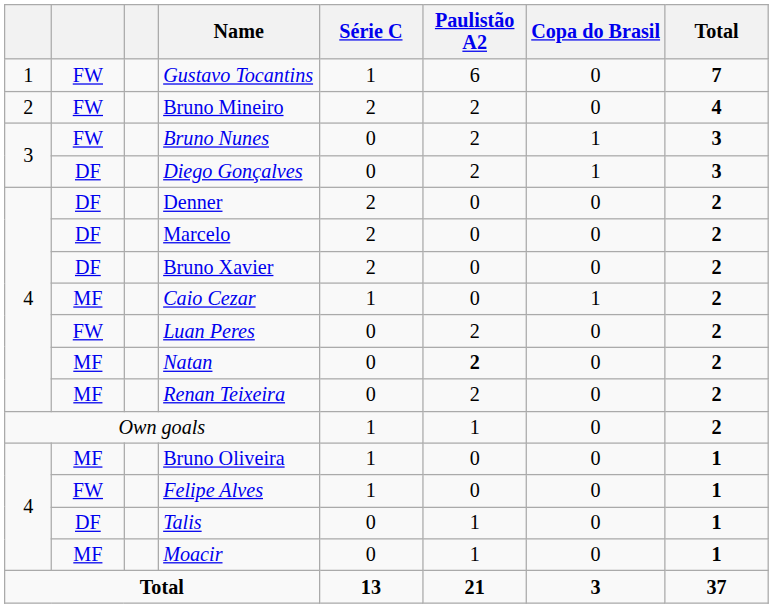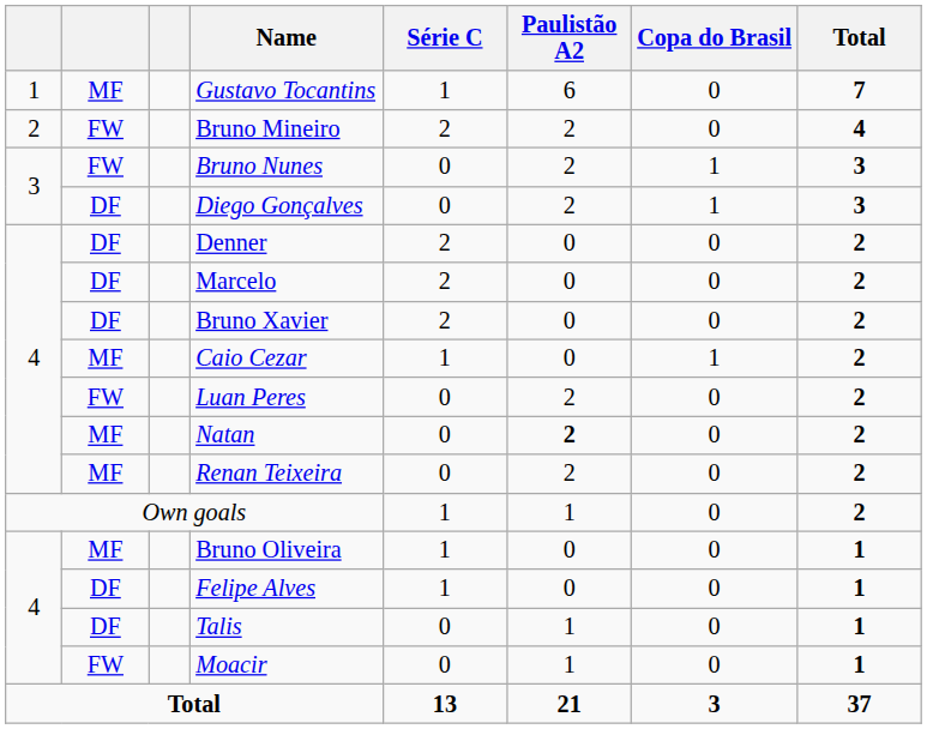 <table class="wikitable sortable" style="text-align:center;">
 <tr>
 <th width="30"></th>
 <th width="50"></th>
 <th width="20"></th>
 <th width="120">Name</th>
 <th width="75"><a href='#'>Série C</a></th>
 <th width="75"><a href='#'>Paulistão A2</a></th>
 <th><a href='#'>Copa do Brasil</a></th>
 <th width="75">Total</th>
 </tr>
 <tr>
 <td>1</td>
-<td><a href='#'>FW</a></td>
+<td><a href='#'>MF</a></td>
 <td></td>
 <td align=left><em><a href='#'>Gustavo Tocantins</a></em></td>
 <td>1</td>
 <td>6</td>
 <td>0</td>
 <td><strong>7</strong></td>
 </tr>
 <tr>
 <td>2</td>
 <td><a href='#'>FW</a></td>
 <td></td>
 <td align=left><a href='#'>Bruno Mineiro</a></td>
 <td>2</td>
 <td>2</td>
 <td>0</td>
 <td><strong>4</strong></td>
 </tr>
 <tr>
 <td rowspan="2">3</td>
 <td><a href='#'>FW</a></td>
 <td></td>
 <td align=left><em><a href='#'>Bruno Nunes</a></em></td>
 <td>0</td>
 <td>2</td>
 <td>1</td>
 <td><strong>3</strong></td>
 </tr>
 <tr>
 <td><a href='#'>DF</a></td>
 <td></td>
 <td align=left><em><a href='#'>Diego Gonçalves</a></em></td>
 <td>0</td>
 <td>2</td>
 <td>1</td>
 <td><strong>3</strong></td>
 </tr>
 <tr>
 <td rowspan="7">4</td>
 <td><a href='#'>DF</a></td>
 <td></td>
 <td align=left><a href='#'>Denner</a></td>
 <td>2</td>
 <td>0</td>
 <td>0</td>
 <td><strong>2</strong></td>
 </tr>
 <tr>
 <td><a href='#'>DF</a></td>
 <td></td>
 <td align=left><a href='#'>Marcelo</a></td>
 <td>2</td>
 <td>0</td>
 <td>0</td>
 <td><strong>2</strong></td>
 </tr>
 <tr>
 <td><a href='#'>DF</a></td>
 <td></td>
 <td align=left><a href='#'>Bruno Xavier</a></td>
 <td>2</td>
 <td>0</td>
 <td>0</td>
 <td><strong>2</strong></td>
 </tr>
 <tr>
 <td><a href='#'>MF</a></td>
 <td></td>
 <td align=left><em><a href='#'>Caio Cezar</a></em></td>
 <td>1</td>
 <td>0</td>
 <td>1</td>
 <td><strong>2</strong></td>
 </tr>
 <tr>
 <td><a href='#'>FW</a></td>
 <td></td>
 <td align=left><em><a href='#'>Luan Peres</a></em></td>
 <td>0</td>
 <td>2</td>
 <td>0</td>
 <td><strong>2</strong></td>
 </tr>
 <tr>
 <td><a href='#'>MF</a></td>
 <td></td>
 <td align=left><em><a href='#'>Natan</a></em></td>
 <td>0</td>
 <td><strong>2</strong></td>
 <td>0</td>
 <td><strong>2</strong></td>
 </tr>
 <tr>
 <td><a href='#'>MF</a></td>
 <td></td>
 <td align=left><em><a href='#'>Renan Teixeira</a></em></td>
 <td>0</td>
 <td>2</td>
 <td>0</td>
 <td><strong>2</strong></td>
 </tr>
 <tr>
 <td colspan="4"><em>Own goals</em></td>
 <td>1</td>
 <td>1</td>
 <td>0</td>
 <td><strong>2</strong></td>
 </tr>
 <tr>
 <td rowspan="4">4</td>
 <td><a href='#'>MF</a></td>
 <td></td>
 <td align=left><a href='#'>Bruno Oliveira</a></td>
 <td>1</td>
 <td>0</td>
 <td>0</td>
 <td><strong>1</strong></td>
 </tr>
 <tr>
-<td><a href='#'>FW</a></td>
+<td><a href='#'>DF</a></td>
 <td></td>
 <td align=left><em><a href='#'>Felipe Alves</a></em></td>
 <td>1</td>
 <td>0</td>
 <td>0</td>
 <td><strong>1</strong></td>
 </tr>
 <tr>
 <td><a href='#'>DF</a></td>
 <td></td>
 <td align=left><em><a href='#'>Talis</a></em></td>
 <td>0</td>
 <td>1</td>
 <td>0</td>
 <td><strong>1</strong></td>
 </tr>
 <tr>
-<td><a href='#'>MF</a></td>
+<td><a href='#'>FW</a></td>
 <td></td>
 <td align=left><em><a href='#'>Moacir</a></em></td>
 <td>0</td>
 <td>1</td>
 <td>0</td>
 <td><strong>1</strong></td>
 </tr>
 <tr>
 <td colspan=4><strong>Total</strong></td>
 <td><strong>13</strong></td>
 <td><strong>21</strong></td>
 <td><strong>3</strong></td>
 <td><strong>37</strong></td>
 </tr>
 </table>
